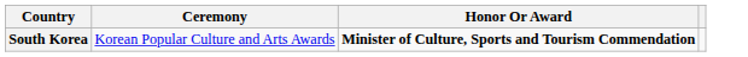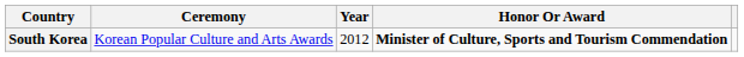 <table class="wikitable plainrowheaders">
 <tr>
 <th scope="col">Country</th>
 <th scope="col">Ceremony</th>
+<th scope="col">Year</th>
 <th scope="col">Honor Or Award</th>
 <th scope="col" class="unsortable"></th>
 </tr>
 <tr>
 <th scope="row">South Korea</th>
 <td><a href='#'>Korean Popular Culture and Arts Awards</a></td>
+<td style="text-align:center">2012</td>
 <td><strong>Minister of Culture, Sports and Tourism Commendation</strong></td>
 <td style="text-align:center"></td>
 </tr>
 </table>
